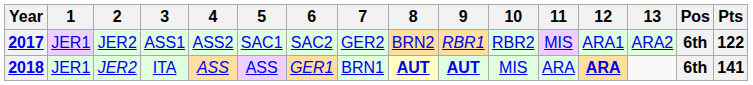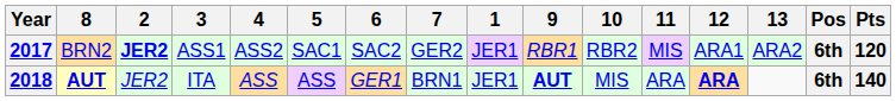 <table class="wikitable" style="text-align:center;">
 <tr>
 <th>Year</th>
-<th>1</th>
+<th>8</th>
 <th>2</th>
 <th>3</th>
 <th>4</th>
 <th>5</th>
 <th>6</th>
 <th>7</th>
-<th>8</th>
+<th>1</th>
 <th>9</th>
 <th>10</th>
 <th>11</th>
 <th>12</th>
 <th>13</th>
 <th>Pos</th>
 <th>Pts</th>
 </tr>
 <tr>
 <th><a href='#'>2017</a></th>
-<td style="background:#EFCFFF;"><a href='#'>JER1</a><br></td>
-<td style="background:#DFFFDF;"><a href='#'>JER2</a><br></td>
+<td style="background:#FFDF9F;"><a href='#'>BRN2</a><br></td>
+<td style="background:#DFFFDF;"><strong><a href='#'>JER2</a><br></strong></td>
 <td style="background:#DFFFDF;"><a href='#'>ASS1</a><br></td>
 <td style="background:#DFFFDF;"><a href='#'>ASS2</a><br></td>
 <td style="background:#DFFFDF;"><a href='#'>SAC1</a><br></td>
 <td style="background:#DFFFDF;"><a href='#'>SAC2</a><br></td>
 <td style="background:#dfffdf;"><a href='#'>GER2</a><br></td>
-<td style="background:#FFDF9F;"><a href='#'>BRN2</a><br></td>
+<td style="background:#EFCFFF;"><a href='#'>JER1</a><br></td>
 <td style="background:#FFDF9F;"><em><a href='#'>RBR1</a></em><br></td>
 <td style="background:#DFFFDF;"><a href='#'>RBR2</a><br></td>
 <td style="background:#EFCFFF;"><a href='#'>MIS</a><br></td>
 <td style="background:#DFFFDF;"><a href='#'>ARA1</a><br></td>
 <td style="background:#DFFFDF;"><a href='#'>ARA2</a><br></td>
 <th>6th</th>
-<th>122</th>
+<th>120</th>
 </tr>
 <tr>
 <th><a href='#'>2018</a></th>
-<td style="background:#dfffdf;"><a href='#'>JER1</a><br></td>
+<td style="background:#ffffbf;"><strong><a href='#'>AUT</a></strong><br></td>
 <td style="background:#dfffdf;"><em><a href='#'>JER2</a></em><br></td>
 <td style="background:#dfffdf;"><a href='#'>ITA</a><br></td>
 <td style="background:#ffdf9f;"><em><a href='#'>ASS</a></em><br></td>
 <td style="background:#efcfff;"><a href='#'>ASS</a><br></td>
 <td style="background:#ffdf9f;"><em><a href='#'>GER1</a></em><br></td>
 <td style="background:#DFFFDF;"><a href='#'>BRN1</a><br></td>
-<td style="background:#ffffbf;"><strong><a href='#'>AUT</a></strong><br></td>
+<td style="background:#dfffdf;"><a href='#'>JER1</a><br></td>
 <td style="background:#dfffdf;"><strong><a href='#'>AUT</a></strong><br></td>
 <td style="background:#dfffdf;"><a href='#'>MIS</a><br></td>
 <td style="background:#dfffdf;"><a href='#'>ARA</a><br></td>
 <td style="background:#ffdf9f;"><strong><a href='#'>ARA</a><br></strong></td>
 <td></td>
 <th>6th</th>
-<th>141</th>
+<th>140</th>
 </tr>
 </table>
